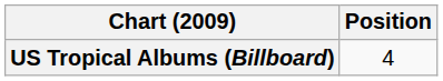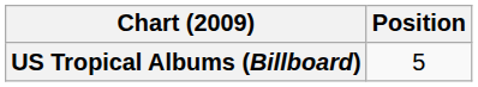 <table class="wikitable plainrowheaders">
 <tr>
 <th>Chart (2009)</th>
 <th>Position</th>
 </tr>
 <tr>
 <th scope="row">US Tropical Albums (<em>Billboard</em>)</th>
-<td style="text-align:center;">4</td>
+<td style="text-align:center;">5</td>
 </tr>
 </table>
